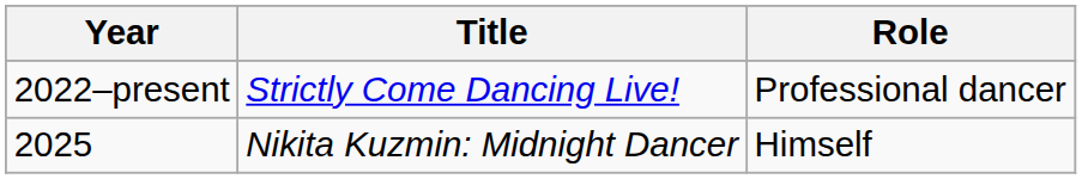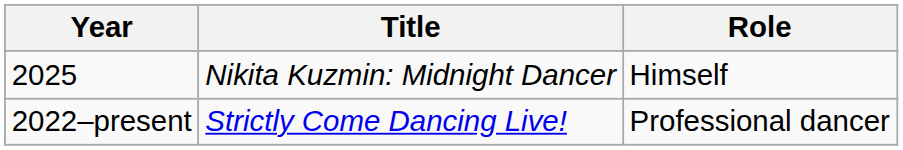 <table class="wikitable">
 <tr>
 <th>Year</th>
 <th>Title</th>
 <th>Role</th>
 </tr>
 <tr>
+<td>2025</td>
+<td><em>Nikita Kuzmin: Midnight Dancer</em></td>
+<td>Himself</td>
+</tr>
+<tr>
 <td>2022–present</td>
 <td><em><a href='#'>Strictly Come Dancing Live!</a></em></td>
 <td>Professional dancer</td>
 </tr>
-<tr>
-<td>2025</td>
-<td><em>Nikita Kuzmin: Midnight Dancer</em></td>
-<td>Himself</td>
-</tr>
 </table>
